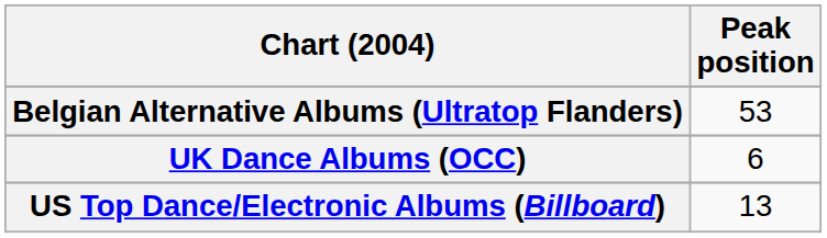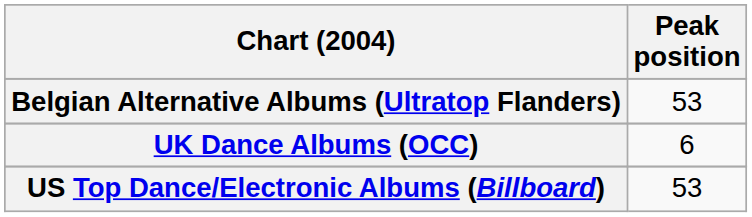 <table class="wikitable sortable plainrowheaders" style="text-align:center">
 <tr>
 <th scope="col">Chart (2004)</th>
 <th scope="col">Peak<br>position</th>
 </tr>
 <tr>
 </tr>
 <tr>
 <th scope="row">Belgian Alternative Albums (<a href='#'>Ultratop</a> Flanders)</th>
 <td>53</td>
 </tr>
 <tr>
 </tr>
 <tr>
 </tr>
 <tr>
 </tr>
 <tr>
 </tr>
 <tr>
 </tr>
 <tr>
 </tr>
 <tr>
 <th scope="row"><a href='#'>UK Dance Albums</a> (<a href='#'>OCC</a>)</th>
 <td>6</td>
 </tr>
 <tr>
 </tr>
 <tr>
 <th scope="row">US <a href='#'>Top Dance/Electronic Albums</a> (<em><a href='#'>Billboard</a></em>)</th>
-<td>13</td>
+<td>53</td>
 </tr>
 </table>
